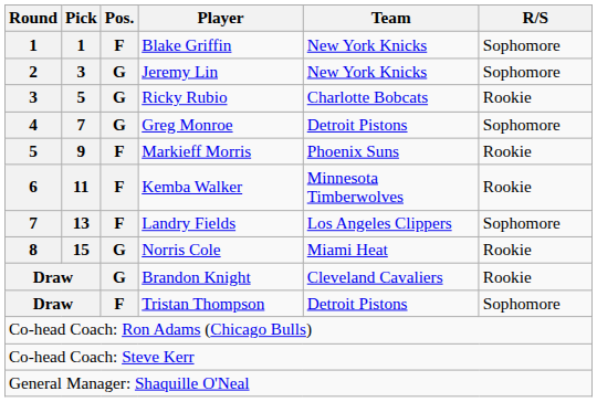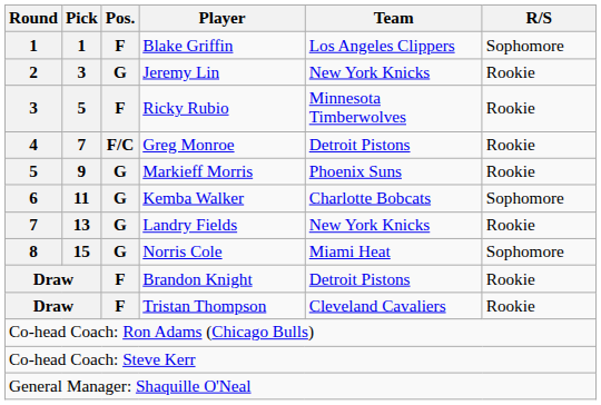 <table class="wikitable">
 <tr>
 <th>Round</th>
 <th>Pick</th>
 <th>Pos.</th>
 <th style="width:150px;">Player</th>
 <th width=160>Team</th>
 <th width=100>R/S</th>
 </tr>
 <tr>
 <th>1</th>
 <th>1</th>
 <th>F</th>
 <td><a href='#'>Blake Griffin</a></td>
-<td><a href='#'>New York Knicks</a></td>
+<td><a href='#'>Los Angeles Clippers</a></td>
 <td>Sophomore</td>
 </tr>
 <tr>
 <th>2</th>
 <th>3</th>
 <th>G</th>
 <td><a href='#'>Jeremy Lin</a></td>
 <td><a href='#'>New York Knicks</a></td>
-<td>Sophomore</td>
+<td>Rookie</td>
 </tr>
 <tr>
 <th>3</th>
 <th>5</th>
-<th>G</th>
+<th>F</th>
 <td><a href='#'>Ricky Rubio</a></td>
-<td><a href='#'>Charlotte Bobcats</a></td>
+<td><a href='#'>Minnesota Timberwolves</a></td>
 <td>Rookie</td>
 </tr>
 <tr>
 <th>4</th>
 <th>7</th>
-<th>G</th>
+<th>F/C</th>
 <td><a href='#'>Greg Monroe</a></td>
 <td><a href='#'>Detroit Pistons</a></td>
-<td>Sophomore</td>
+<td>Rookie</td>
 </tr>
 <tr>
 <th>5</th>
 <th>9</th>
-<th>F</th>
+<th>G</th>
 <td><a href='#'>Markieff Morris</a></td>
 <td><a href='#'>Phoenix Suns</a></td>
 <td>Rookie</td>
 </tr>
 <tr>
 <th>6</th>
 <th>11</th>
-<th>F</th>
+<th>G</th>
 <td><a href='#'>Kemba Walker</a></td>
-<td><a href='#'>Minnesota Timberwolves</a></td>
-<td>Rookie</td>
+<td><a href='#'>Charlotte Bobcats</a></td>
+<td>Sophomore</td>
 </tr>
 <tr>
 <th>7</th>
 <th>13</th>
-<th>F</th>
+<th>G</th>
 <td><a href='#'>Landry Fields</a></td>
-<td><a href='#'>Los Angeles Clippers</a></td>
-<td>Sophomore</td>
+<td><a href='#'>New York Knicks</a></td>
+<td>Rookie</td>
 </tr>
 <tr>
 <th>8</th>
 <th>15</th>
 <th>G</th>
 <td><a href='#'>Norris Cole</a></td>
 <td><a href='#'>Miami Heat</a></td>
-<td>Rookie</td>
+<td>Sophomore</td>
 </tr>
 <tr>
 <th !scope="col" colspan="2">Draw</th>
-<th>G</th>
+<th>F</th>
 <td><a href='#'>Brandon Knight</a></td>
-<td><a href='#'>Cleveland Cavaliers</a></td>
+<td><a href='#'>Detroit Pistons</a></td>
 <td>Rookie</td>
 </tr>
 <tr>
 <th !scope="col" colspan="2">Draw</th>
 <th>F</th>
 <td><a href='#'>Tristan Thompson</a></td>
-<td><a href='#'>Detroit Pistons</a></td>
-<td>Sophomore</td>
+<td><a href='#'>Cleveland Cavaliers</a></td>
+<td>Rookie</td>
 </tr>
 <tr>
 <td colspan="6">Co-head Coach: <a href='#'>Ron Adams</a> (<a href='#'>Chicago Bulls</a>)</td>
 </tr>
 <tr>
 <td colspan="6">Co-head Coach: <a href='#'>Steve Kerr</a></td>
 </tr>
 <tr>
 <td colspan="6">General Manager: <a href='#'>Shaquille O'Neal</a></td>
 </tr>
 </table>
